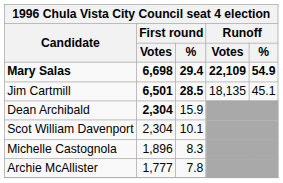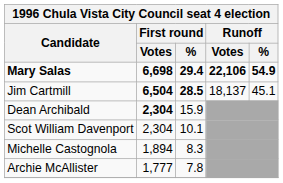 <table class=wikitable>
 <tr>
 <th colspan=5>1996 Chula Vista City Council seat 4 election</th>
 </tr>
 <tr>
 <th colspan=1 rowspan=2>Candidate</th>
 <th colspan=2>First round</th>
 <th colspan=2>Runoff</th>
 </tr>
 <tr>
 <th>Votes</th>
 <th>%</th>
 <th>Votes</th>
 <th>%</th>
 </tr>
 <tr>
 <td><strong>Mary Salas</strong></td>
 <td align="right"><strong>6,698</strong></td>
 <td align="right"><strong>29.4</strong></td>
-<td align="right"><strong>22,109</strong></td>
+<td align="right"><strong>22,106</strong></td>
 <td align="right"><strong>54.9</strong></td>
 </tr>
 <tr>
 <td>Jim Cartmill</td>
-<td align="right"><strong>6,501</strong></td>
+<td align="right"><strong>6,504</strong></td>
 <td align="right"><strong>28.5</strong></td>
-<td align="right">18,135</td>
+<td align="right">18,137</td>
 <td align="right">45.1</td>
 </tr>
 <tr>
 <td>Dean Archibald</td>
 <td align="right"><strong>2,304</strong></td>
 <td align="right">15.9</td>
 <td colspan=2 bgcolor=darkgray></td>
 </tr>
 <tr>
 <td>Scot William Davenport</td>
 <td align="right">2,304</td>
 <td align="right">10.1</td>
 <td colspan=2 bgcolor=darkgray></td>
 </tr>
 <tr>
 <td>Michelle Castognola</td>
-<td align="right">1,896</td>
+<td align="right">1,894</td>
 <td align="right">8.3</td>
 <td colspan=2 bgcolor=darkgray></td>
 </tr>
 <tr>
 <td>Archie McAllister</td>
 <td align="right">1,777</td>
 <td align="right">7.8</td>
 <td colspan=2 bgcolor=darkgray></td>
 </tr>
 <tr>
 </tr>
 </table>
